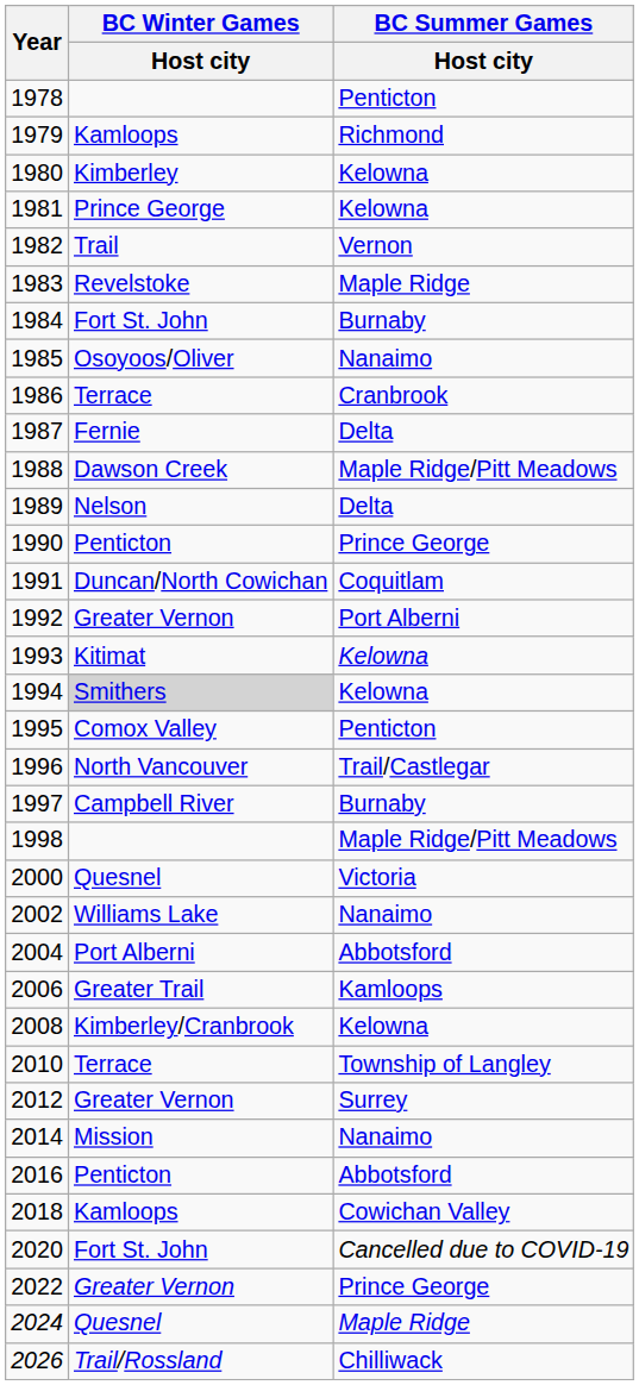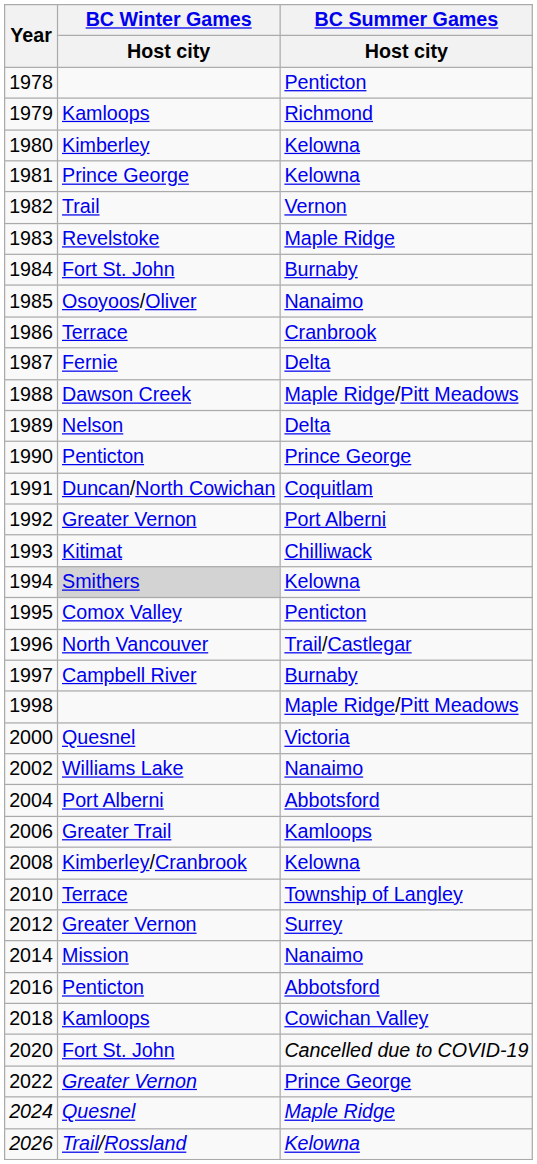 <table class="wikitable">
 <tr>
 <th rowspan="2">Year</th>
 <th><a href='#'>BC Winter Games</a></th>
 <th><a href='#'>BC Summer Games</a></th>
 </tr>
 <tr>
 <th>Host city</th>
 <th>Host city</th>
 </tr>
 <tr>
 <td>1978</td>
 <td></td>
 <td><a href='#'>Penticton</a></td>
 </tr>
 <tr>
 <td>1979</td>
 <td><a href='#'>Kamloops</a></td>
 <td><a href='#'>Richmond</a></td>
 </tr>
 <tr>
 <td>1980</td>
 <td><a href='#'>Kimberley</a></td>
 <td><a href='#'>Kelowna</a></td>
 </tr>
 <tr>
 <td>1981</td>
 <td><a href='#'>Prince George</a></td>
 <td><a href='#'>Kelowna</a></td>
 </tr>
 <tr>
 <td>1982</td>
 <td><a href='#'>Trail</a></td>
 <td><a href='#'>Vernon</a></td>
 </tr>
 <tr>
 <td>1983</td>
 <td><a href='#'>Revelstoke</a></td>
 <td><a href='#'>Maple Ridge</a></td>
 </tr>
 <tr>
 <td>1984</td>
 <td><a href='#'>Fort St. John</a></td>
 <td><a href='#'>Burnaby</a></td>
 </tr>
 <tr>
 <td>1985</td>
 <td><a href='#'>Osoyoos</a>/<a href='#'>Oliver</a></td>
 <td><a href='#'>Nanaimo</a></td>
 </tr>
 <tr>
 <td>1986</td>
 <td><a href='#'>Terrace</a></td>
 <td><a href='#'>Cranbrook</a></td>
 </tr>
 <tr>
 <td>1987</td>
 <td><a href='#'>Fernie</a></td>
 <td><a href='#'>Delta</a></td>
 </tr>
 <tr>
 <td>1988</td>
 <td><a href='#'>Dawson Creek</a></td>
 <td><a href='#'>Maple Ridge</a>/<a href='#'>Pitt Meadows</a></td>
 </tr>
 <tr>
 <td>1989</td>
 <td><a href='#'>Nelson</a></td>
 <td><a href='#'>Delta</a></td>
 </tr>
 <tr>
 <td>1990</td>
 <td><a href='#'>Penticton</a></td>
 <td><a href='#'>Prince George</a></td>
 </tr>
 <tr>
 <td>1991</td>
 <td><a href='#'>Duncan</a>/<a href='#'>North Cowichan</a></td>
 <td><a href='#'>Coquitlam</a></td>
 </tr>
 <tr>
 <td>1992</td>
 <td><a href='#'>Greater Vernon</a></td>
 <td><a href='#'>Port Alberni</a></td>
 </tr>
 <tr>
 <td>1993</td>
 <td><a href='#'>Kitimat</a></td>
-<td><em><a href='#'>Kelowna</a></em></td>
+<td><a href='#'>Chilliwack</a></td>
 </tr>
 <tr>
 <td>1994</td>
 <td style="background: lightgrey;"><a href='#'>Smithers</a></td>
 <td><a href='#'>Kelowna</a></td>
 </tr>
 <tr>
 <td>1995</td>
 <td><a href='#'>Comox Valley</a></td>
 <td><a href='#'>Penticton</a></td>
 </tr>
 <tr>
 <td>1996</td>
 <td><a href='#'>North Vancouver</a></td>
 <td><a href='#'>Trail</a>/<a href='#'>Castlegar</a></td>
 </tr>
 <tr>
 <td>1997</td>
 <td><a href='#'>Campbell River</a></td>
 <td><a href='#'>Burnaby</a></td>
 </tr>
 <tr>
 <td>1998</td>
 <td></td>
 <td><a href='#'>Maple Ridge</a>/<a href='#'>Pitt Meadows</a></td>
 </tr>
 <tr>
 <td>2000</td>
 <td><a href='#'>Quesnel</a></td>
 <td><a href='#'>Victoria</a></td>
 </tr>
 <tr>
 <td>2002</td>
 <td><a href='#'>Williams Lake</a></td>
 <td><a href='#'>Nanaimo</a></td>
 </tr>
 <tr>
 <td>2004</td>
 <td><a href='#'>Port Alberni</a></td>
 <td><a href='#'>Abbotsford</a></td>
 </tr>
 <tr>
 <td>2006</td>
 <td><a href='#'>Greater Trail</a></td>
 <td><a href='#'>Kamloops</a></td>
 </tr>
 <tr>
 <td>2008</td>
 <td><a href='#'>Kimberley</a>/<a href='#'>Cranbrook</a></td>
 <td><a href='#'>Kelowna</a></td>
 </tr>
 <tr>
 <td>2010</td>
 <td><a href='#'>Terrace</a></td>
 <td><a href='#'>Township of Langley</a></td>
 </tr>
 <tr>
 <td>2012</td>
 <td><a href='#'>Greater Vernon</a></td>
 <td><a href='#'>Surrey</a></td>
 </tr>
 <tr>
 <td>2014</td>
 <td><a href='#'>Mission</a></td>
 <td><a href='#'>Nanaimo</a></td>
 </tr>
 <tr>
 <td>2016</td>
 <td><a href='#'>Penticton</a></td>
 <td><a href='#'>Abbotsford</a></td>
 </tr>
 <tr>
 <td>2018</td>
 <td><a href='#'>Kamloops</a></td>
 <td><a href='#'>Cowichan Valley</a></td>
 </tr>
 <tr>
 <td>2020</td>
 <td><a href='#'>Fort St. John</a></td>
 <td><em>Cancelled due to COVID-19</em></td>
 </tr>
 <tr>
 <td>2022</td>
 <td><em><a href='#'>Greater Vernon</a></em></td>
 <td><a href='#'>Prince George</a></td>
 </tr>
 <tr>
 <td><em>2024</em></td>
 <td><em><a href='#'>Quesnel</a></em></td>
 <td><em><a href='#'>Maple Ridge</a></em></td>
 </tr>
 <tr>
 <td><em>2026</em></td>
 <td><em><a href='#'>Trail</a>/<a href='#'>Rossland</a></em></td>
-<td><a href='#'>Chilliwack</a></td>
+<td><em><a href='#'>Kelowna</a></em></td>
 </tr>
 </table>
